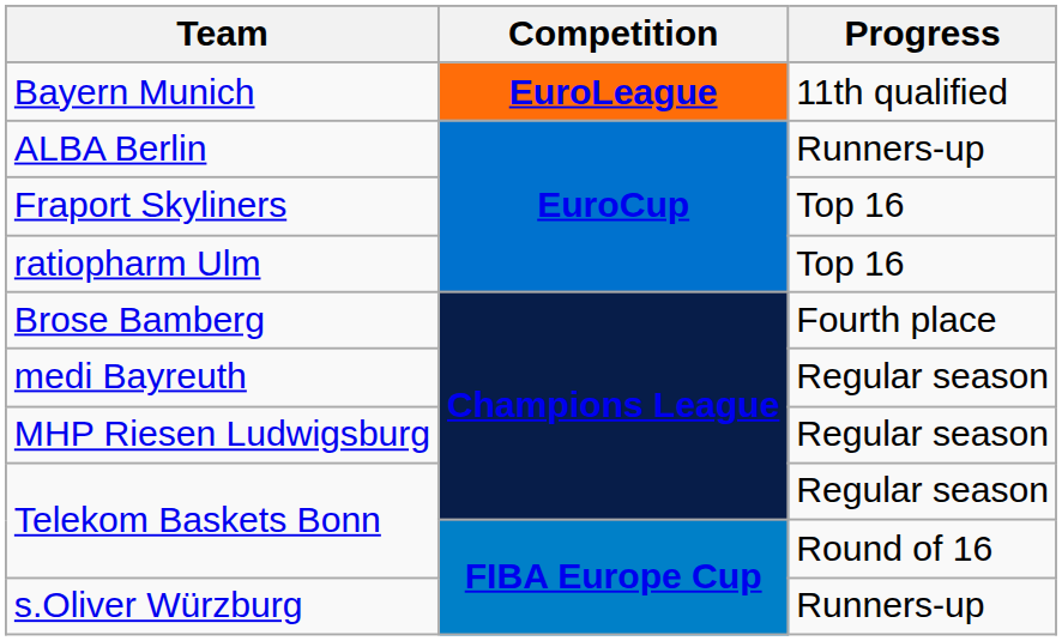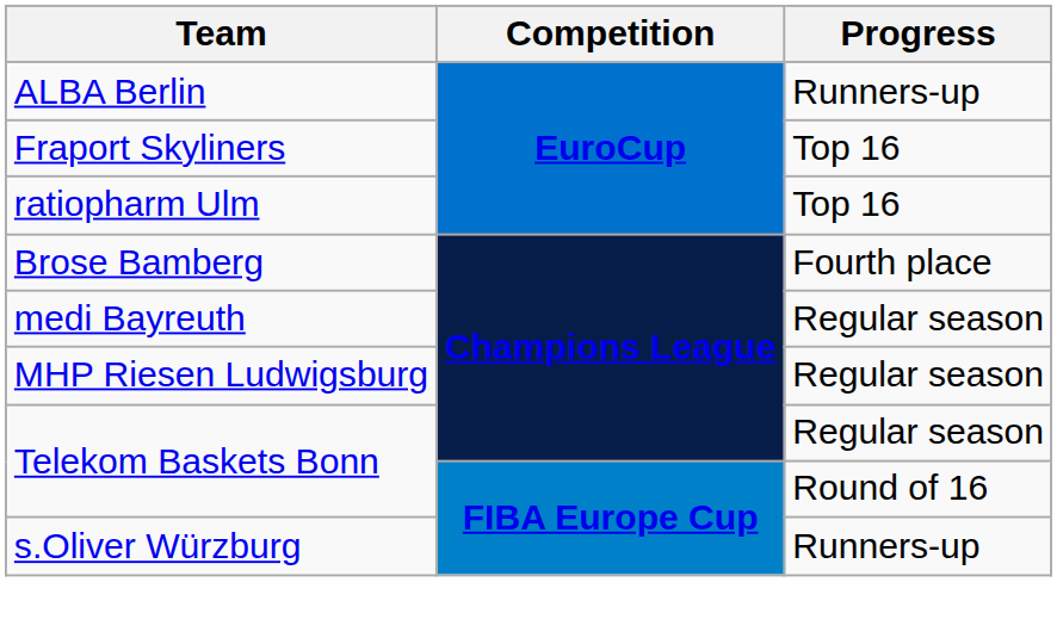 <table class="wikitable sortable">
 <tr>
 <th>Team</th>
 <th>Competition</th>
 <th>Progress</th>
-</tr>
-<tr>
-<td><a href='#'>Bayern Munich</a></td>
-<td rowspan="1" style="background:#ff6d09;color:#ffffff;text-align:center"><strong><a href='#'><span>EuroLeague</span></a></strong></td>
-<td>11th qualified</td>
 </tr>
 <tr>
 <td><a href='#'>ALBA Berlin</a></td>
 <td rowspan="3" style="background-color:#0072CE;color:white;text-align:center"><strong><a href='#'><span>EuroCup</span></a></strong></td>
 <td>Runners-up</td>
 </tr>
 <tr>
 <td><a href='#'>Fraport Skyliners</a></td>
 <td>Top 16</td>
 </tr>
 <tr>
 <td><a href='#'>ratiopharm Ulm</a></td>
 <td>Top 16</td>
 </tr>
 <tr>
 <td><a href='#'>Brose Bamberg</a></td>
 <td rowspan="4" style="background-color:#071D49;color:#D0D3D4;text-align:center"><strong><a href='#'><span>Champions League</span></a></strong></td>
 <td>Fourth place</td>
 </tr>
 <tr>
 <td><a href='#'>medi Bayreuth</a></td>
 <td>Regular season</td>
 </tr>
 <tr>
 <td><a href='#'>MHP Riesen Ludwigsburg</a></td>
 <td>Regular season</td>
 </tr>
 <tr>
 <td rowspan=2><a href='#'>Telekom Baskets Bonn</a></td>
 <td>Regular season</td>
 </tr>
 <tr>
 <td rowspan=2 style="background-color:#0080C8;color:white;text-align:center"><strong><a href='#'><span>FIBA Europe Cup</span></a></strong></td>
 <td>Round of 16</td>
 </tr>
 <tr>
 <td><a href='#'>s.Oliver Würzburg</a></td>
 <td>Runners-up</td>
 </tr>
 </table>
